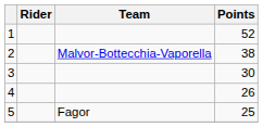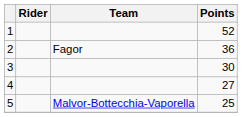 <table class="wikitable">
 <tr>
 <th></th>
 <th>Rider</th>
 <th>Team</th>
 <th>Points</th>
 </tr>
 <tr>
 <td>1</td>
 <td> </td>
 <td></td>
 <td align=right>52</td>
 </tr>
 <tr>
 <td>2</td>
 <td> </td>
-<td><a href='#'>Malvor-Bottecchia-Vaporella</a></td>
-<td align=right>38</td>
+<td>Fagor</td>
+<td align=right>36</td>
 </tr>
 <tr>
 <td>3</td>
 <td></td>
 <td></td>
 <td align=right>30</td>
 </tr>
 <tr>
 <td>4</td>
 <td> </td>
 <td></td>
-<td align=right>26</td>
+<td align=right>27</td>
 </tr>
 <tr>
 <td>5</td>
 <td></td>
-<td>Fagor</td>
+<td><a href='#'>Malvor-Bottecchia-Vaporella</a></td>
 <td align=right>25</td>
 </tr>
 <tr>
 </tr>
 </table>
